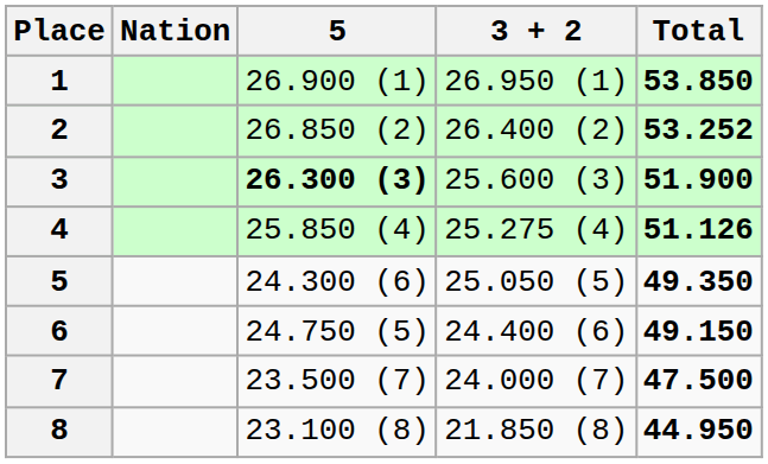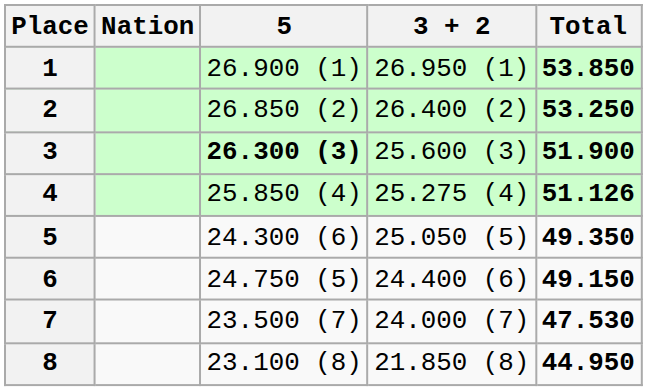 <table class="wikitable sortable" style="text-align:center">
 <tr>
 <th scope=col>Place</th>
 <th scope=col>Nation</th>
 <th scope=col>5 </th>
 <th scope="col">3  + 2 </th>
 <th scope="col">Total</th>
 </tr>
 <tr bgcolor=ccffcc>
 <th scope=row><strong>1</strong></th>
 <td align=left></td>
 <td>26.900 (1)</td>
 <td>26.950 (1)</td>
 <td><strong>53.850</strong></td>
 </tr>
 <tr bgcolor=ccffcc>
 <th scope=row><strong>2</strong></th>
 <td align=left></td>
 <td>26.850 (2)</td>
 <td>26.400 (2)</td>
-<td><strong>53.252</strong></td>
+<td><strong>53.250</strong></td>
 </tr>
 <tr bgcolor=ccffcc>
 <th scope=row><strong>3</strong></th>
 <td align=left></td>
 <td><strong>26.300 (3)</strong></td>
 <td>25.600 (3)</td>
 <td><strong>51.900</strong></td>
 </tr>
 <tr bgcolor=ccffcc>
 <th scope=row><strong>4</strong></th>
 <td align=left></td>
 <td>25.850 (4)</td>
 <td>25.275 (4)</td>
 <td><strong>51.126</strong></td>
 </tr>
 <tr>
 <th scope=row><strong>5</strong></th>
 <td align=left></td>
 <td>24.300 (6)</td>
 <td>25.050 (5)</td>
 <td><strong>49.350</strong></td>
 </tr>
 <tr>
 <th scope=row><strong>6</strong></th>
 <td align=left></td>
 <td>24.750 (5)</td>
 <td>24.400 (6)</td>
 <td><strong>49.150</strong></td>
 </tr>
 <tr>
 <th scope=row><strong>7</strong></th>
 <td align=left></td>
 <td>23.500 (7)</td>
 <td>24.000 (7)</td>
-<td><strong>47.500</strong></td>
+<td><strong>47.530</strong></td>
 </tr>
 <tr>
 <th scope=row><strong>8</strong></th>
 <td align=left></td>
 <td>23.100 (8)</td>
 <td>21.850 (8)</td>
 <td><strong>44.950</strong></td>
 </tr>
 </table>
